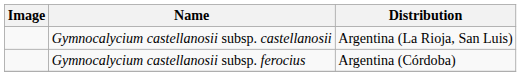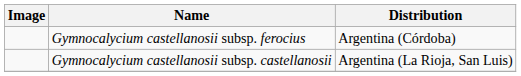 <table class="wikitable">
 <tr>
 <th>Image</th>
 <th>Name</th>
 <th>Distribution</th>
 </tr>
 <tr>
 <td></td>
+<td><em>Gymnocalycium castellanosii</em> subsp. <em>ferocius</em> </td>
+<td>Argentina (Córdoba)</td>
+</tr>
+<tr>
+<td></td>
 <td><em>Gymnocalycium castellanosii</em> subsp. <em>castellanosii</em></td>
 <td>Argentina (La Rioja, San Luis)</td>
 </tr>
 <tr>
-<td></td>
-<td><em>Gymnocalycium castellanosii</em> subsp. <em>ferocius</em> </td>
-<td>Argentina (Córdoba)</td>
-</tr>
-<tr>
 </tr>
 </table>
